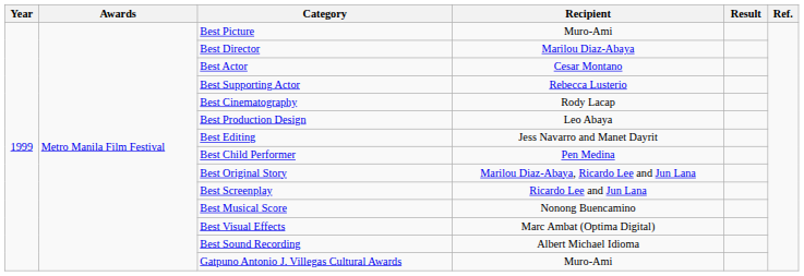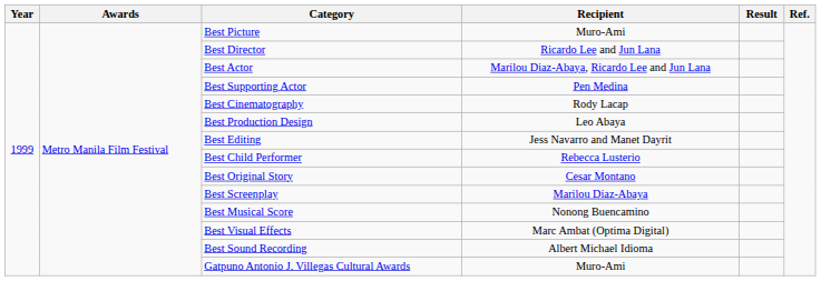 <table | width="90%" class="wikitable">
 <tr>
 <th>Year</th>
 <th>Awards</th>
 <th>Category</th>
 <th>Recipient</th>
 <th>Result</th>
 <th>Ref.</th>
 </tr>
 <tr>
 <td rowspan="14" align="center"><a href='#'>1999</a></td>
 <td rowspan="14" align="left"><a href='#'>Metro Manila Film Festival</a></td>
 <td align="left"><a href='#'>Best Picture</a></td>
 <td align="center">Muro-Ami</td>
 <td></td>
 <td rowspan="14" align="center"></td>
 </tr>
 <tr>
 <td align="left"><a href='#'>Best Director</a></td>
-<td align="center"><a href='#'>Marilou Diaz-Abaya</a></td>
+<td align="center"><a href='#'>Ricardo Lee</a> and <a href='#'>Jun Lana</a></td>
 <td></td>
 </tr>
 <tr>
 <td align="left"><a href='#'>Best Actor</a></td>
-<td align="center"><a href='#'>Cesar Montano</a></td>
+<td align="center"><a href='#'>Marilou Diaz-Abaya</a>, <a href='#'>Ricardo Lee</a> and <a href='#'>Jun Lana</a></td>
 <td></td>
 </tr>
 <tr>
 <td align="left"><a href='#'>Best Supporting Actor</a></td>
-<td align="center"><a href='#'>Rebecca Lusterio</a></td>
+<td align="center"><a href='#'>Pen Medina</a></td>
 <td></td>
 </tr>
 <tr>
 <td align="left"><a href='#'>Best Cinematography</a></td>
 <td align="center">Rody Lacap</td>
 <td></td>
 </tr>
 <tr>
 <td align="left"><a href='#'>Best Production Design</a></td>
 <td align="center">Leo Abaya</td>
 <td></td>
 </tr>
 <tr>
 <td align="left"><a href='#'>Best Editing</a></td>
 <td align="center">Jess Navarro and Manet Dayrit</td>
 <td></td>
 </tr>
 <tr>
 <td align="left"><a href='#'>Best Child Performer</a></td>
-<td align="center"><a href='#'>Pen Medina</a></td>
+<td align="center"><a href='#'>Rebecca Lusterio</a></td>
 <td></td>
 </tr>
 <tr>
 <td align="left"><a href='#'>Best Original Story</a></td>
-<td align="center"><a href='#'>Marilou Diaz-Abaya</a>, <a href='#'>Ricardo Lee</a> and <a href='#'>Jun Lana</a></td>
+<td align="center"><a href='#'>Cesar Montano</a></td>
 <td></td>
 </tr>
 <tr>
 <td align="left"><a href='#'>Best Screenplay</a></td>
-<td align="center"><a href='#'>Ricardo Lee</a> and <a href='#'>Jun Lana</a></td>
+<td align="center"><a href='#'>Marilou Diaz-Abaya</a></td>
 <td></td>
 </tr>
 <tr>
 <td align="left"><a href='#'>Best Musical Score</a></td>
 <td align="center">Nonong Buencamino</td>
 <td></td>
 </tr>
 <tr>
 <td align="left"><a href='#'>Best Visual Effects</a></td>
 <td align="center">Marc Ambat (Optima Digital)</td>
 <td></td>
 </tr>
 <tr>
 <td align="left"><a href='#'>Best Sound Recording</a></td>
 <td align="center">Albert Michael Idioma</td>
 <td></td>
 </tr>
 <tr>
 <td align="left"><a href='#'>Gatpuno Antonio J. Villegas Cultural Awards</a></td>
 <td align="center">Muro-Ami</td>
 <td></td>
 </tr>
 </table>
